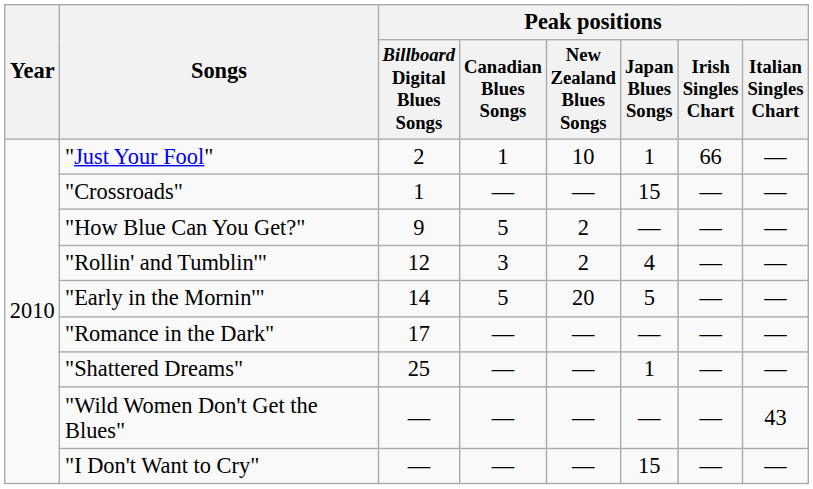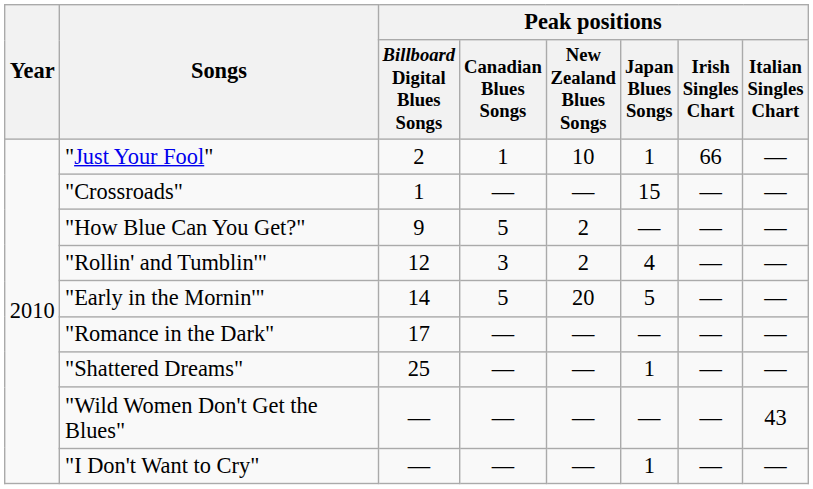 <table class="wikitable"  >
 <tr>
 <th rowspan=2>Year</th>
 <th style="width:220px;" rowspan="2">Songs</th>
 <th colspan=6>Peak positions</th>
 </tr>
 <tr style="font-size:smaller;">
 <th width="35"><em>Billboard</em> Digital Blues Songs</th>
 <th width="35">Canadian Blues Songs</th>
 <th width="35">New Zealand Blues Songs</th>
 <th width="35">Japan Blues Songs</th>
 <th width="35">Irish Singles Chart</th>
 <th width="35">Italian Singles Chart</th>
 </tr>
 <tr style="text-align:center;">
 <td style="text-align:left;" rowspan="9">2010</td>
 <td align="left">"<a href='#'>Just Your Fool</a>"</td>
 <td>2</td>
 <td>1</td>
 <td>10</td>
 <td>1</td>
 <td>66</td>
 <td>—</td>
 </tr>
 <tr style="text-align:center;">
 <td align="left">"Crossroads"</td>
 <td>1</td>
 <td>—</td>
 <td>—</td>
 <td>15</td>
 <td>—</td>
 <td>—</td>
 </tr>
 <tr style="text-align:center;">
 <td align="left">"How Blue Can You Get?"</td>
 <td>9</td>
 <td>5</td>
 <td>2</td>
 <td>—</td>
 <td>—</td>
 <td>—</td>
 </tr>
 <tr style="text-align:center;">
 <td align="left">"Rollin' and Tumblin'"</td>
 <td>12</td>
 <td>3</td>
 <td>2</td>
 <td>4</td>
 <td>—</td>
 <td>—</td>
 </tr>
 <tr style="text-align:center;">
 <td align="left">"Early in the Mornin'"</td>
 <td>14</td>
 <td>5</td>
 <td>20</td>
 <td>5</td>
 <td>—</td>
 <td>—</td>
 </tr>
 <tr style="text-align:center;">
 <td align="left">"Romance in the Dark"</td>
 <td>17</td>
 <td>—</td>
 <td>—</td>
 <td>—</td>
 <td>—</td>
 <td>—</td>
 </tr>
 <tr style="text-align:center;">
 <td align="left">"Shattered Dreams"</td>
 <td>25</td>
 <td>—</td>
 <td>—</td>
 <td>1</td>
 <td>—</td>
 <td>—</td>
 </tr>
 <tr style="text-align:center;">
 <td align="left">"Wild Women Don't Get the Blues"</td>
 <td>—</td>
 <td>—</td>
 <td>—</td>
 <td>—</td>
 <td>—</td>
 <td>43</td>
 </tr>
 <tr style="text-align:center;">
 <td align="left">"I Don't Want to Cry"</td>
 <td>—</td>
 <td>—</td>
 <td>—</td>
-<td>15</td>
+<td>1</td>
 <td>—</td>
 <td>—</td>
 </tr>
 </table>
